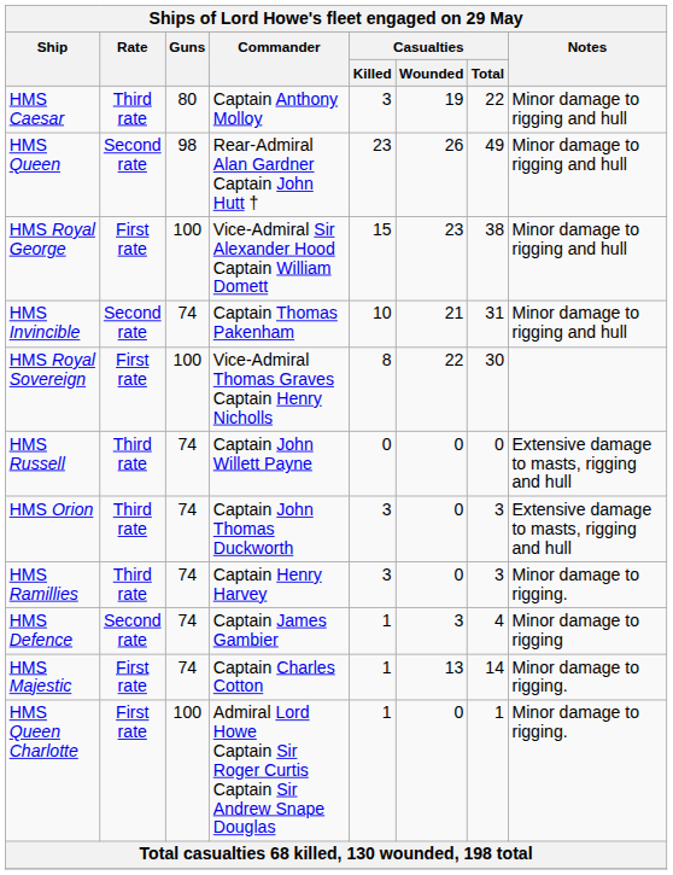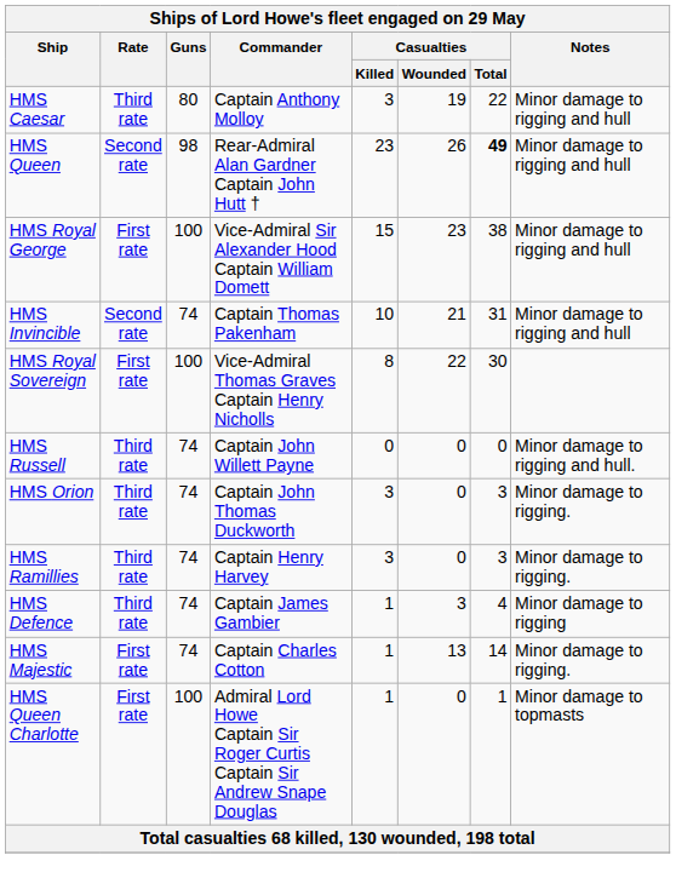 <table class="wikitable" width=100%>
 <tr valign="top">
 <th colspan="11" bgcolor="white">Ships of Lord Howe's fleet engaged on 29 May</th>
 </tr>
 <tr valign="top"|- valign="top">
 <th width=15%; align= center rowspan=2><small> Ship </small></th>
 <th width=10%; align= center rowspan=2><small> Rate </small></th>
 <th width=5%; align= center rowspan=2><small> Guns </small></th>
 <th width=25%; align= center rowspan=2><small> Commander </small></th>
 <th width=15%; align= center colspan=3><small>Casualties</small></th>
 <th width=30%; align= center rowspan=2><small>Notes</small></th>
 </tr>
 <tr valign="top">
 <th width=5%; align= center><small> Killed </small></th>
 <th width=5%; align= center><small> Wounded </small></th>
 <th width=5%; align= center><small> Total</small></th>
 </tr>
 <tr valign="top">
 <td align= left><a href='#'>HMS <em>Caesar</em></a></td>
 <td align= center><a href='#'>Third rate</a></td>
 <td align= center>80</td>
 <td align= left>Captain <a href='#'>Anthony Molloy</a></td>
 <td align= right>3</td>
 <td align= right>19</td>
 <td align= right>22</td>
 <td align= left>Minor damage to rigging and hull</td>
 </tr>
 <tr valign="top">
 <td align= left><a href='#'>HMS <em>Queen</em></a></td>
 <td align= center><a href='#'>Second rate</a></td>
 <td align= center>98</td>
 <td align= left>Rear-Admiral <a href='#'>Alan Gardner</a><br>Captain <a href='#'>John Hutt</a> †</td>
 <td align= right>23</td>
 <td align= right>26</td>
-<td align= right>49</td>
+<td align= right><strong>49</strong></td>
 <td align= left>Minor damage to rigging and hull</td>
 </tr>
 <tr valign="top">
 <td align= left><a href='#'>HMS <em>Royal George</em></a></td>
 <td align= center><a href='#'>First rate</a></td>
 <td align= center>100</td>
 <td align= left>Vice-Admiral <a href='#'>Sir Alexander Hood</a><br>Captain <a href='#'>William Domett</a></td>
 <td align= right>15</td>
 <td align= right>23</td>
 <td align= right>38</td>
 <td align= left>Minor damage to rigging and hull</td>
 </tr>
 <tr valign="top">
 <td align= left><a href='#'>HMS <em>Invincible</em></a></td>
 <td align= center><a href='#'>Second rate</a></td>
 <td align= center>74</td>
 <td align= left>Captain <a href='#'>Thomas Pakenham</a></td>
 <td align= right>10</td>
 <td align= right>21</td>
 <td align= right>31</td>
 <td align= left>Minor damage to rigging and hull</td>
 </tr>
 <tr valign="top">
 <td align= left><a href='#'>HMS <em>Royal Sovereign</em></a></td>
 <td align= center><a href='#'>First rate</a></td>
 <td align= center>100</td>
 <td align= left>Vice-Admiral <a href='#'>Thomas Graves</a><br>Captain <a href='#'>Henry Nicholls</a></td>
 <td align= right>8</td>
 <td align= right>22</td>
 <td align= right>30</td>
 <td align= left></td>
 </tr>
 <tr valign="top">
 <td align= left><a href='#'>HMS <em>Russell</em></a></td>
 <td align= center><a href='#'>Third rate</a></td>
 <td align= center>74</td>
 <td align= left>Captain <a href='#'>John Willett Payne</a></td>
 <td align= right>0</td>
 <td align= right>0</td>
 <td align= right>0</td>
-<td align= left>Extensive damage to masts, rigging and hull</td>
+<td align= left>Minor damage to rigging and hull.</td>
 </tr>
 <tr valign="top">
 <td align= left><a href='#'>HMS <em>Orion</em></a></td>
 <td align= center><a href='#'>Third rate</a></td>
 <td align= center>74</td>
 <td align= left>Captain <a href='#'>John Thomas Duckworth</a></td>
 <td align= right>3</td>
 <td align= right>0</td>
 <td align= right>3</td>
-<td align= left>Extensive damage to masts, rigging and hull</td>
+<td align= left>Minor damage to rigging.</td>
 </tr>
 <tr valign="top">
 <td align= left><a href='#'>HMS <em>Ramillies</em></a></td>
 <td align= center><a href='#'>Third rate</a></td>
 <td align= center>74</td>
 <td align= left>Captain <a href='#'>Henry Harvey</a></td>
 <td align= right>3</td>
 <td align= right>0</td>
 <td align= right>3</td>
 <td align= left>Minor damage to rigging.</td>
 </tr>
 <tr valign="top">
 <td align= left><a href='#'>HMS <em>Defence</em></a></td>
-<td align= center><a href='#'>Second rate</a></td>
+<td align= center><a href='#'>Third rate</a></td>
 <td align= center>74</td>
 <td align= left>Captain <a href='#'>James Gambier</a></td>
 <td align= right>1</td>
 <td align= right>3</td>
 <td align= right>4</td>
 <td align= left>Minor damage to rigging</td>
 </tr>
 <tr valign="top">
 <td align= left><a href='#'>HMS <em>Majestic</em></a></td>
 <td align= center><a href='#'>First rate</a></td>
 <td align= center>74</td>
 <td align= left>Captain <a href='#'>Charles Cotton</a></td>
 <td align= right>1</td>
 <td align= right>13</td>
 <td align= right>14</td>
 <td align= left>Minor damage to rigging.</td>
 </tr>
 <tr valign="top">
 <td align= left><a href='#'>HMS <em>Queen Charlotte</em></a></td>
 <td align= center><a href='#'>First rate</a></td>
 <td align= center>100</td>
 <td align= left>Admiral <a href='#'>Lord Howe</a><br>Captain <a href='#'>Sir Roger Curtis</a><br>Captain <a href='#'>Sir Andrew Snape Douglas</a></td>
 <td align= right>1</td>
 <td align= right>0</td>
 <td align= right>1</td>
-<td align= left>Minor damage to rigging.</td>
+<td align= left>Minor damage to topmasts</td>
 </tr>
 <tr valign="top">
 <th colspan="11" bgcolor="white">Total casualties 68 killed, 130 wounded, 198 total</th>
 </tr>
 <tr valign="top">
 </tr>
 <tr>
 </tr>
 </table>
